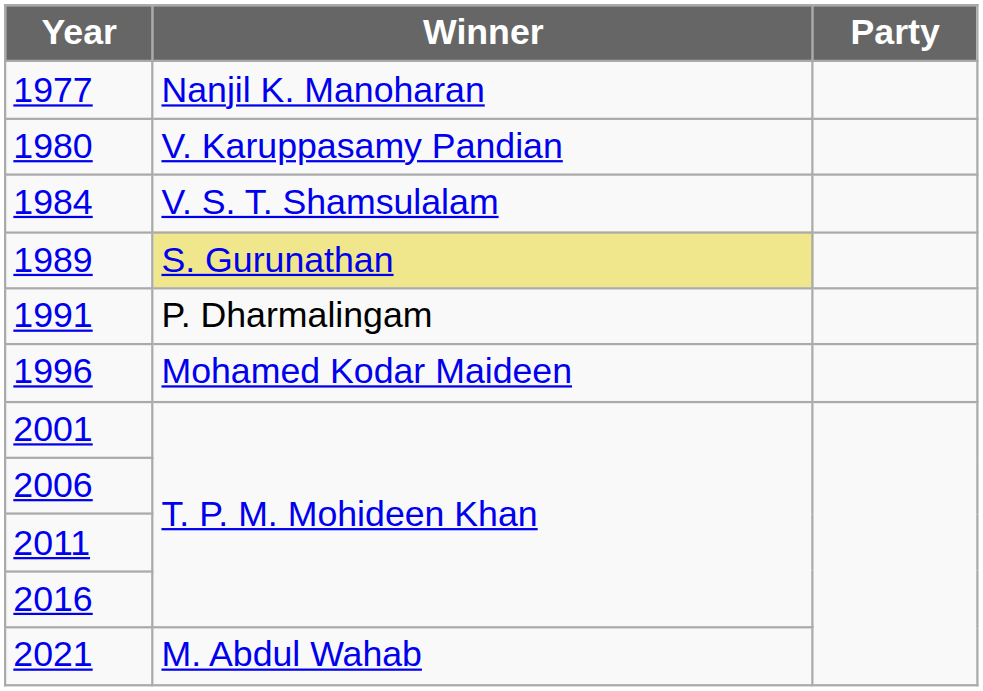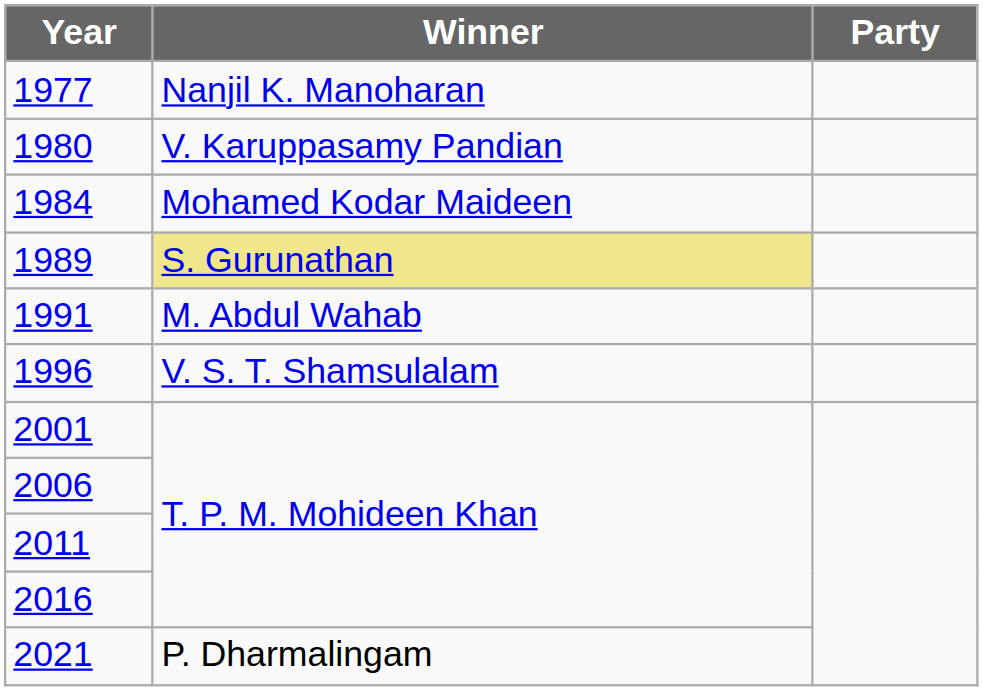 <table class="wikitable" width="70%">
 <tr>
 <th style="background-color:#666666; color:white">Year</th>
 <th style="background-color:#666666; color:white">Winner</th>
 <th style="background-color:#666666; color:white" colspan="2">Party</th>
 </tr>
 <tr>
 <td><a href='#'>1977</a></td>
 <td><a href='#'>Nanjil K. Manoharan</a></td>
 <td></td>
 </tr>
 <tr>
 <td><a href='#'>1980</a></td>
 <td><a href='#'>V. Karuppasamy Pandian</a></td>
 </tr>
 <tr>
 <td><a href='#'>1984</a></td>
-<td><a href='#'>V. S. T. Shamsulalam</a></td>
+<td><a href='#'>Mohamed Kodar Maideen</a></td>
 <td></td>
 </tr>
 <tr>
 <td><a href='#'>1989</a></td>
 <td style="background: khaki;"><a href='#'>S. Gurunathan</a></td>
 <td></td>
 </tr>
 <tr>
 <td><a href='#'>1991</a></td>
-<td>P. Dharmalingam</td>
+<td><a href='#'>M. Abdul Wahab</a></td>
 <td></td>
 </tr>
 <tr>
 <td><a href='#'>1996</a></td>
-<td><a href='#'>Mohamed Kodar Maideen</a></td>
+<td><a href='#'>V. S. T. Shamsulalam</a></td>
 <td></td>
 </tr>
 <tr>
 <td><a href='#'>2001</a></td>
 <td rowspan=4><a href='#'>T. P. M. Mohideen Khan</a></td>
 </tr>
 <tr>
 <td><a href='#'>2006</a></td>
 </tr>
 <tr>
 <td><a href='#'>2011</a></td>
 </tr>
 <tr>
 <td><a href='#'>2016</a></td>
 </tr>
 <tr>
 <td><a href='#'>2021</a></td>
-<td><a href='#'>M. Abdul Wahab</a></td>
+<td>P. Dharmalingam</td>
 </tr>
 </table>
